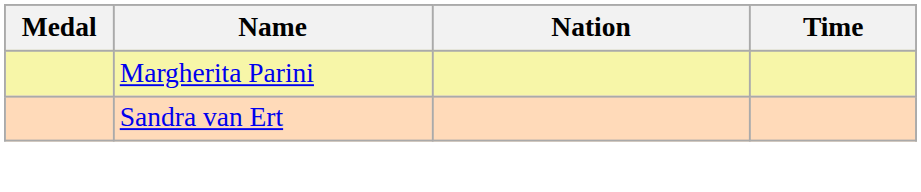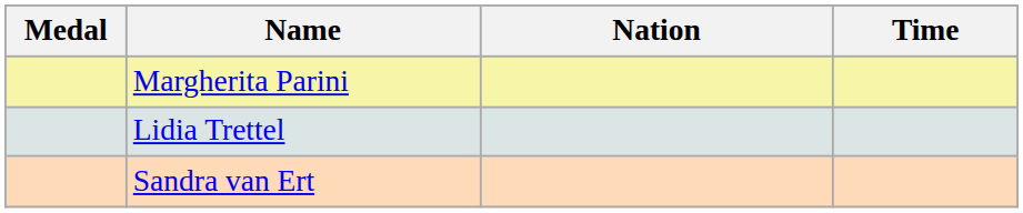 <table class=wikitable style="border:1px solid #AAAAAA;font-size:90%">
 <tr bgcolor="#E4E4E4">
 <th width=50>Medal</th>
 <th width=160>Name</th>
 <th width=160>Nation</th>
 <th width=80>Time</th>
 </tr>
 <tr bgcolor="#F7F6A8">
 <td align="center"></td>
 <td><a href='#'>Margherita Parini</a></td>
 <td></td>
 <td align="center"></td>
 </tr>
+<tr bgcolor="#DCE5E5">
+<td align="center"></td>
+<td><a href='#'>Lidia Trettel</a></td>
+<td></td>
+<td align="center"></td>
+</tr>
 <tr bgcolor="#FFDAB9">
 <td align="center"></td>
 <td><a href='#'>Sandra van Ert</a></td>
 <td></td>
 <td align="center"></td>
 </tr>
 </table>
